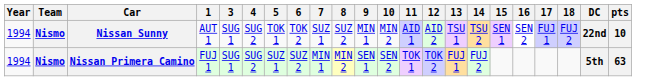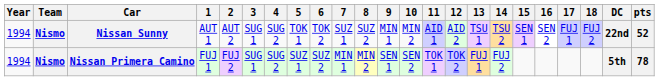 <table class="wikitable"style="text-align:center;font-size;90%">
 <tr>
 <th>Year</th>
 <th>Team</th>
 <th>Car</th>
 <th>1</th>
+<th>2</th>
 <th>3</th>
 <th>4</th>
 <th>5</th>
 <th>6</th>
 <th>7</th>
 <th>8</th>
 <th>9</th>
 <th>10</th>
 <th>11</th>
 <th>12</th>
 <th>13</th>
 <th>14</th>
 <th>15</th>
 <th>16</th>
 <th>17</th>
 <th>18</th>
 <th>DC</th>
 <th>pts</th>
 </tr>
 <tr>
 <td><a href='#'>1994</a></td>
 <th><a href='#'>Nismo</a></th>
 <th><a href='#'>Nissan Sunny</a></th>
 <td><a href='#'>AUT<br>1</a></td>
+<td><a href='#'>AUT<br>2</a></td>
 <td><a href='#'>SUG<br>1</a></td>
 <td><a href='#'>SUG<br>2</a></td>
 <td><a href='#'>TOK<br>1</a></td>
 <td><a href='#'>TOK<br>2</a></td>
 <td><a href='#'>SUZ<br>1</a></td>
 <td><a href='#'>SUZ<br>2</a></td>
 <td><a href='#'>MIN<br>1</a></td>
 <td><a href='#'>MIN<br>2</a></td>
 <td style="background:#cfcfff;"><a href='#'>AID<br>1</a><br></td>
 <td style="background:#dfffdf;"><a href='#'>AID<br>2</a><br></td>
 <td style="background:#efcfff;"><a href='#'>TSU<br>1</a><br></td>
 <td style="background:#ffdf9f;"><a href='#'>TSU<br>2</a><br></td>
 <td style="background:#efcfff;"><a href='#'>SEN<br>1</a><br></td>
 <td style="background:#ffffff;"><a href='#'>SEN<br>2</a><br></td>
 <td style="background:#cfcfff;"><a href='#'>FUJ<br>1</a><br></td>
 <td style="background:#cfcfff;"><a href='#'>FUJ<br>2</a><br></td>
 <th>22nd</th>
-<th>10</th>
+<th>52</th>
 </tr>
 <tr>
 <td><a href='#'>1994</a></td>
 <th><a href='#'>Nismo</a></th>
 <th><a href='#'>Nissan Primera Camino</a></th>
 <td style="background:#dfffdf;"><a href='#'>FUJ<br>1</a><br></td>
+<td style="background:#efcfff;"><a href='#'>FUJ<br>2</a><br></td>
 <td style="background:#dfffdf;"><a href='#'>SUG<br>1</a><br></td>
 <td style="background:#dfffdf;"><a href='#'>SUG<br>2</a><br></td>
 <td style="background:#dfffdf;"><a href='#'>SUZ<br>1</a><br></td>
 <td style="background:#dfffdf;"><a href='#'>SUZ<br>2</a><br></td>
 <td style="background:#dfffdf;"><a href='#'>MIN<br>1</a><br></td>
 <td style="background:#ffffbf;"><a href='#'>MIN<br>2</a><br></td>
 <td style="background:#dfffdf;"><a href='#'>SEN<br>1</a><br></td>
 <td style="background:#dfffdf;"><a href='#'>SEN<br>2</a><br></td>
 <td style="background:#efcfff;"><a href='#'>TOK<br>1</a><br></td>
 <td style="background:#cfcfff;"><a href='#'>TOK<br>2</a><br></td>
 <td style="background:#ffdf9f;"><a href='#'>FUJ<br>1</a><br></td>
 <td style="background:#dfffdf;"><a href='#'>FUJ<br>2</a><br></td>
 <td></td>
 <td></td>
 <td></td>
 <td></td>
 <th>5th</th>
-<th>63</th>
+<th>78</th>
 </tr>
 </table>
